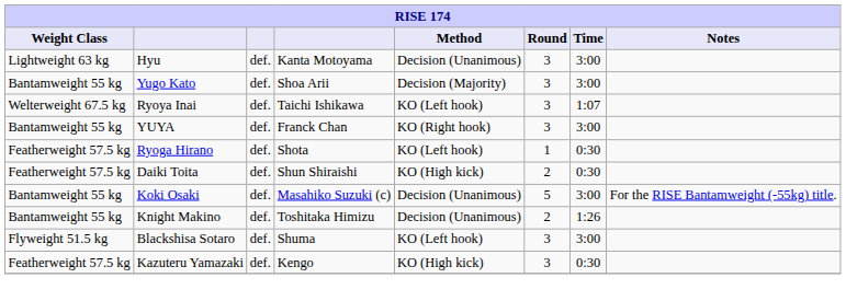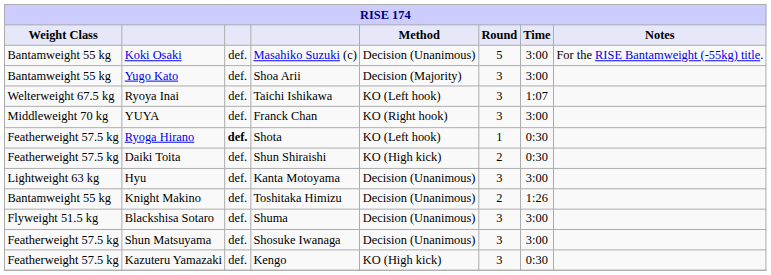 <table class="wikitable" style="font-size: 80%;">
 <tr>
 <th colspan="8" style="background-color: #ccf; color: #000080; text-align: center;"><strong>RISE 174</strong></th>
 </tr>
 <tr>
 <th colspan="1" style="background-color: #E6E8FA; color: #000000; text-align: center;">Weight Class</th>
 <th colspan="1" style="background-color: #E6E8FA; color: #000000; text-align: center;"></th>
 <th colspan="1" style="background-color: #E6E8FA; color: #000000; text-align: center;"></th>
 <th colspan="1" style="background-color: #E6E8FA; color: #000000; text-align: center;"></th>
 <th colspan="1" style="background-color: #E6E8FA; color: #000000; text-align: center;">Method</th>
 <th colspan="1" style="background-color: #E6E8FA; color: #000000; text-align: center;">Round</th>
 <th colspan="1" style="background-color: #E6E8FA; color: #000000; text-align: center;">Time</th>
 <th colspan="1" style="background-color: #E6E8FA; color: #000000; text-align: center;">Notes</th>
 </tr>
 <tr>
-<td>Lightweight 63 kg</td>
-<td> Hyu</td>
+<td>Bantamweight 55 kg</td>
+<td> <a href='#'>Koki Osaki</a></td>
 <td align="center">def.</td>
-<td> Kanta Motoyama</td>
+<td> <a href='#'>Masahiko Suzuki</a> (c)</td>
 <td>Decision (Unanimous)</td>
-<td align="center">3</td>
+<td align="center">5</td>
 <td align="center">3:00</td>
-<td></td>
+<td>For the <a href='#'>RISE Bantamweight (-55kg) title</a>.</td>
 </tr>
 <tr>
 <td>Bantamweight 55 kg</td>
 <td> <a href='#'>Yugo Kato</a></td>
 <td align="center">def.</td>
 <td> Shoa Arii</td>
 <td>Decision (Majority)</td>
 <td align="center">3</td>
 <td align="center">3:00</td>
 <td></td>
 </tr>
 <tr>
 <td>Welterweight 67.5 kg</td>
 <td> Ryoya Inai</td>
 <td align="center">def.</td>
 <td> Taichi Ishikawa</td>
 <td>KO (Left hook)</td>
 <td align="center">3</td>
 <td align="center">1:07</td>
 <td></td>
 </tr>
 <tr>
-<td>Bantamweight 55 kg</td>
+<td>Middleweight 70 kg</td>
 <td> YUYA</td>
 <td align="center">def.</td>
 <td> Franck Chan</td>
 <td>KO (Right hook)</td>
 <td align="center">3</td>
 <td align="center">3:00</td>
 <td></td>
 </tr>
 <tr>
 <td>Featherweight 57.5 kg</td>
 <td> <a href='#'>Ryoga Hirano</a></td>
-<td align="center">def.</td>
+<td align="center"><strong>def.</strong></td>
 <td> Shota</td>
 <td>KO (Left hook)</td>
 <td align="center">1</td>
 <td align="center">0:30</td>
 <td></td>
 </tr>
 <tr>
 <td>Featherweight 57.5 kg</td>
 <td> Daiki Toita</td>
 <td align="center">def.</td>
 <td> Shun Shiraishi</td>
 <td>KO (High kick)</td>
 <td align="center">2</td>
 <td align="center">0:30</td>
 <td></td>
 </tr>
 <tr>
-<td>Bantamweight 55 kg</td>
-<td> <a href='#'>Koki Osaki</a></td>
+<td>Lightweight 63 kg</td>
+<td> Hyu</td>
 <td align="center">def.</td>
-<td> <a href='#'>Masahiko Suzuki</a> (c)</td>
+<td> Kanta Motoyama</td>
 <td>Decision (Unanimous)</td>
-<td align="center">5</td>
+<td align="center">3</td>
 <td align="center">3:00</td>
-<td>For the <a href='#'>RISE Bantamweight (-55kg) title</a>.</td>
+<td></td>
 </tr>
 <tr>
 <td>Bantamweight 55 kg</td>
 <td> Knight Makino</td>
 <td align="center">def.</td>
 <td> Toshitaka Himizu</td>
 <td>Decision (Unanimous)</td>
 <td align="center">2</td>
 <td align="center">1:26</td>
 <td></td>
 </tr>
 <tr>
 <td>Flyweight 51.5 kg</td>
 <td> Blackshisa Sotaro</td>
 <td align="center">def.</td>
 <td> Shuma</td>
-<td>KO (Left hook)</td>
+<td>Decision (Unanimous)</td>
+<td align="center">3</td>
+<td align="center">3:00</td>
+<td></td>
+</tr>
+<tr>
+<td>Featherweight 57.5 kg</td>
+<td> Shun Matsuyama</td>
+<td align="center">def.</td>
+<td> Shosuke Iwanaga</td>
+<td>Decision (Unanimous)</td>
 <td align="center">3</td>
 <td align="center">3:00</td>
 <td></td>
 </tr>
 <tr>
 <td>Featherweight 57.5 kg</td>
 <td> Kazuteru Yamazaki</td>
 <td align="center">def.</td>
 <td> Kengo</td>
 <td>KO (High kick)</td>
 <td align="center">3</td>
 <td align="center">0:30</td>
 <td></td>
 </tr>
 <tr>
 </tr>
 </table>
